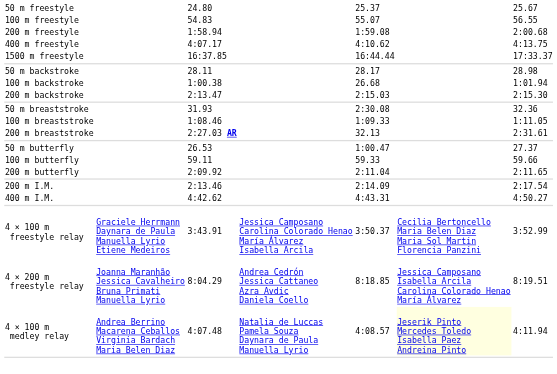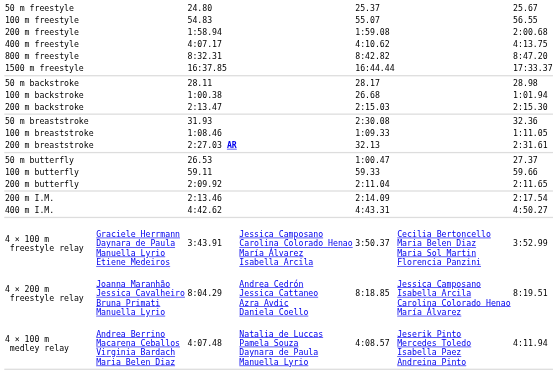 <table>
 <tr>
 <td>50 m freestyle <br></td>
 <td></td>
 <td>24.80</td>
 <td></td>
 <td>25.37</td>
 <td></td>
 <td>25.67</td>
 </tr>
 <tr>
 <td>100 m freestyle <br></td>
 <td></td>
 <td>54.83</td>
 <td></td>
 <td>55.07</td>
 <td></td>
 <td>56.55</td>
 </tr>
 <tr>
 <td>200 m freestyle <br></td>
 <td></td>
 <td>1:58.94</td>
 <td></td>
 <td>1:59.08</td>
 <td></td>
 <td>2:00.68</td>
 </tr>
 <tr>
 <td>400 m freestyle <br></td>
 <td></td>
 <td>4:07.17</td>
 <td></td>
 <td>4:10.62</td>
 <td></td>
 <td>4:13.75</td>
+</tr>
+<tr>
+<td>800 m freestyle <br></td>
+<td></td>
+<td>8:32.31</td>
+<td></td>
+<td>8:42.82</td>
+<td></td>
+<td>8:47.20</td>
 </tr>
 <tr>
 <td>1500 m freestyle <br></td>
 <td></td>
 <td>16:37.85</td>
 <td></td>
 <td>16:44.44</td>
 <td></td>
 <td>17:33.37</td>
 </tr>
 <tr bgcolor=#DDDDDD>
 <td colspan=7></td>
 </tr>
 <tr>
 <td>50 m backstroke <br></td>
 <td></td>
 <td>28.11</td>
 <td></td>
 <td>28.17</td>
 <td><br></td>
 <td>28.98</td>
 </tr>
 <tr>
 <td>100 m backstroke <br></td>
 <td></td>
 <td>1:00.38</td>
 <td></td>
 <td>26.68</td>
 <td></td>
 <td>1:01.94</td>
 </tr>
 <tr>
 <td>200 m backstroke <br></td>
 <td></td>
 <td>2:13.47</td>
 <td></td>
 <td>2:15.03</td>
 <td></td>
 <td>2:15.30</td>
 </tr>
 <tr bgcolor=#DDDDDD>
 <td colspan=7></td>
 </tr>
 <tr>
 <td>50 m breaststroke <br></td>
 <td></td>
 <td>31.93</td>
 <td></td>
 <td>2:30.08</td>
 <td></td>
 <td>32.36</td>
 </tr>
 <tr>
 <td>100 m breaststroke <br></td>
 <td></td>
 <td>1:08.46</td>
 <td></td>
 <td>1:09.33</td>
 <td></td>
 <td>1:11.05</td>
 </tr>
 <tr>
 <td>200 m breaststroke <br></td>
 <td></td>
 <td>2:27.03 <strong><a href='#'>AR</a></strong></td>
 <td></td>
 <td>32.13</td>
 <td></td>
 <td>2:31.61</td>
 </tr>
 <tr bgcolor=#DDDDDD>
 <td colspan=7></td>
 </tr>
 <tr>
 <td>50 m butterfly <br></td>
 <td></td>
 <td>26.53</td>
 <td></td>
 <td>1:00.47</td>
 <td></td>
 <td>27.37</td>
 </tr>
 <tr>
 <td>100 m butterfly <br></td>
 <td></td>
 <td>59.11</td>
 <td></td>
 <td>59.33</td>
 <td></td>
 <td>59.66</td>
 </tr>
 <tr>
 <td>200 m butterfly <br></td>
 <td></td>
 <td>2:09.92</td>
 <td></td>
 <td>2:11.04</td>
 <td></td>
 <td>2:11.65</td>
 </tr>
 <tr bgcolor=#DDDDDD>
 <td colspan=7></td>
 </tr>
 <tr>
 <td>200 m I.M. <br></td>
 <td></td>
 <td>2:13.46</td>
 <td></td>
 <td>2:14.09</td>
 <td></td>
 <td>2:17.54</td>
 </tr>
 <tr>
 <td>400 m I.M. <br></td>
 <td></td>
 <td>4:42.62</td>
 <td></td>
 <td>4:43.31</td>
 <td></td>
 <td>4:50.27</td>
 </tr>
 <tr bgcolor=#DDDDDD>
 <td colspan=7></td>
 </tr>
 <tr>
 <td>4 × 100 m <br> freestyle relay <br></td>
 <td><br><a href='#'>Graciele Herrmann</a><br><a href='#'>Daynara de Paula</a><br><a href='#'>Manuella Lyrio</a><br><a href='#'>Etiene Medeiros</a></td>
 <td>3:43.91</td>
 <td><br><a href='#'>Jessica Camposano</a><br><a href='#'>Carolina Colorado Henao</a><br><a href='#'>María Álvarez</a><br><a href='#'>Isabella Arcila</a></td>
 <td>3:50.37</td>
 <td><br><a href='#'>Cecilia Bertoncello</a><br><a href='#'>Maria Belen Diaz</a><br><a href='#'>Maria Sol Martin</a><br><a href='#'>Florencia Panzini</a></td>
 <td>3:52.99</td>
 </tr>
 <tr>
 <td>4 × 200 m <br> freestyle relay <br></td>
 <td><br><a href='#'>Joanna Maranhão</a><br><a href='#'>Jessica Cavalheiro</a><br><a href='#'>Bruna Primati</a><br><a href='#'>Manuella Lyrio</a></td>
 <td>8:04.29</td>
 <td><br><a href='#'>Andrea Cedrón</a><br><a href='#'>Jessica Cattaneo</a><br><a href='#'>Azra Avdic</a><br><a href='#'>Daniela Coello</a></td>
 <td>8:18.85</td>
 <td><br><a href='#'>Jessica Camposano</a><br><a href='#'>Isabella Arcila</a><br><a href='#'>Carolina Colorado Henao</a><br><a href='#'>María Álvarez</a></td>
 <td>8:19.51</td>
 </tr>
 <tr>
 <td>4 × 100 m <br> medley relay <br></td>
 <td><br><a href='#'>Andrea Berrino</a><br><a href='#'>Macarena Ceballos</a><br><a href='#'>Virginia Bardach</a><br><a href='#'>Maria Belen Diaz</a></td>
 <td>4:07.48</td>
 <td><br><a href='#'>Natalia de Luccas</a><br><a href='#'>Pamela Souza</a><br><a href='#'>Daynara de Paula</a><br><a href='#'>Manuella Lyrio</a></td>
 <td>4:08.57</td>
-<td style="background: lightyellow;"><br><a href='#'>Jeserik Pinto</a><br><a href='#'>Mercedes Toledo</a><br><a href='#'>Isabella Paez</a><br><a href='#'>Andreina Pinto</a></td>
+<td><br><a href='#'>Jeserik Pinto</a><br><a href='#'>Mercedes Toledo</a><br><a href='#'>Isabella Paez</a><br><a href='#'>Andreina Pinto</a></td>
 <td>4:11.94</td>
 </tr>
 <tr bgcolor=#DDDDDD>
 <td colspan=7></td>
 </tr>
 </table>
